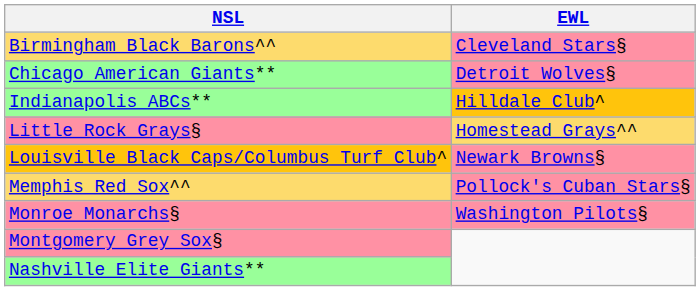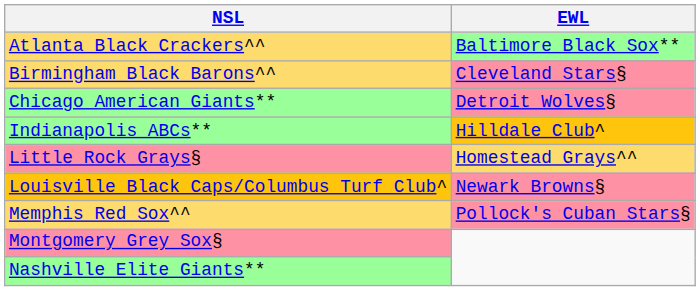 <table class="wikitable" style="font-size:100%;line-height:1.1;">
 <tr>
 <th><a href='#'>NSL</a></th>
 <th><a href='#'>EWL</a></th>
+</tr>
+<tr>
+<td style="background-color: #FDDB6D;"><a href='#'>Atlanta Black Crackers</a>^^</td>
+<td style="background-color: #99FF99;"><a href='#'>Baltimore Black Sox</a>**</td>
 </tr>
 <tr>
 <td style="background-color: #FDDB6D;"><a href='#'>Birmingham Black Barons</a>^^</td>
 <td style="background-color: #FF91A4;"><a href='#'>Cleveland Stars</a>§</td>
 </tr>
 <tr>
 <td style="background-color: #99FF99;"><a href='#'>Chicago American Giants</a>**</td>
 <td style="background-color: #FF91A4;"><a href='#'>Detroit Wolves</a>§</td>
 </tr>
 <tr>
 <td style="background-color: #99FF99;"><a href='#'>Indianapolis ABCs</a>**</td>
 <td style="background-color: #FFC40C;"><a href='#'>Hilldale Club</a>^</td>
 </tr>
 <tr>
 <td style="background-color: #FF91A4;"><a href='#'>Little Rock Grays</a>§</td>
 <td style="background-color: #FDDB6D;"><a href='#'>Homestead Grays</a>^^</td>
 </tr>
 <tr>
 <td style="background-color: #FFC40C;"><a href='#'>Louisville Black Caps/Columbus Turf Club</a>^</td>
 <td style="background-color: #FF91A4;"><a href='#'>Newark Browns</a>§</td>
 </tr>
 <tr>
 <td style="background-color: #FDDB6D;"><a href='#'>Memphis Red Sox</a>^^</td>
 <td style="background-color: #FF91A4;"><a href='#'>Pollock's Cuban Stars</a>§</td>
 </tr>
 <tr>
-<td style="background-color: #FF91A4;"><a href='#'>Monroe Monarchs</a>§</td>
-<td style="background-color: #FF91A4;"><a href='#'>Washington Pilots</a>§</td>
-</tr>
-<tr>
 <td style="background-color: #FF91A4;"><a href='#'>Montgomery Grey Sox</a>§</td>
 <td rowspan="2"> </td>
 </tr>
 <tr>
 <td style="background-color: #99FF99;"><a href='#'>Nashville Elite Giants</a>**</td>
 </tr>
 </table>
